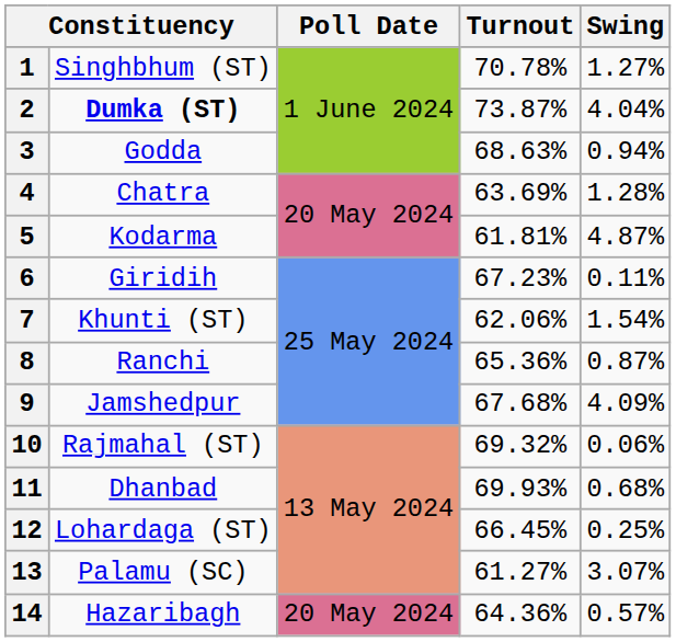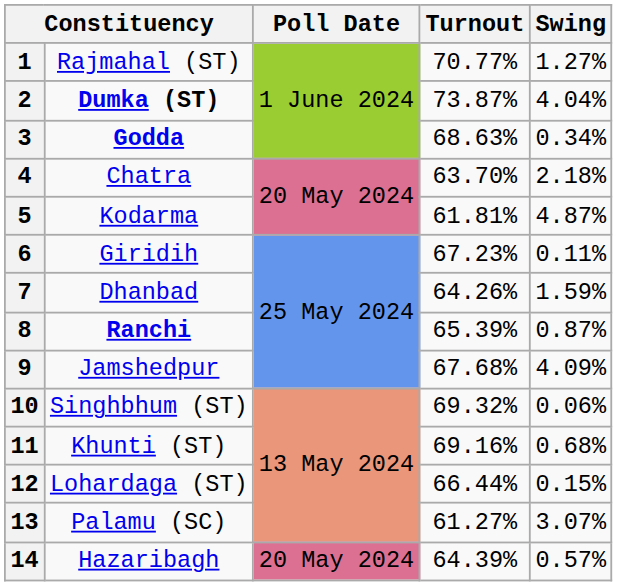 <table class="wikitable sortable" style="text-align:center;">
 <tr>
 <th colspan="2">Constituency</th>
 <th>Poll Date</th>
 <th>Turnout</th>
 <th>Swing</th>
 </tr>
 <tr>
 <th>1</th>
-<td><a href='#'>Singhbhum</a> (ST)</td>
+<td><a href='#'>Rajmahal</a> (ST)</td>
 <td rowspan="3" bgcolor=#9ACD32>1 June 2024</td>
-<td>70.78%</td>
+<td>70.77%</td>
 <td> 1.27%</td>
 </tr>
 <tr>
 <th>2</th>
 <td><strong><a href='#'>Dumka</a> (ST)</strong></td>
 <td>73.87%</td>
 <td> 4.04%</td>
 </tr>
 <tr>
 <th>3</th>
-<td><a href='#'>Godda</a></td>
+<td><strong><a href='#'>Godda</a></strong></td>
 <td>68.63%</td>
-<td> 0.94%</td>
+<td> 0.34%</td>
 </tr>
 <tr>
 <th>4</th>
 <td><a href='#'>Chatra</a></td>
 <td rowspan="2" bgcolor=#DB7093>20 May 2024</td>
-<td>63.69%</td>
-<td> 1.28%</td>
+<td>63.70%</td>
+<td> 2.18%</td>
 </tr>
 <tr>
 <th>5</th>
 <td><a href='#'>Kodarma</a></td>
 <td>61.81%</td>
 <td> 4.87%</td>
 </tr>
 <tr>
 <th>6</th>
 <td><a href='#'>Giridih</a></td>
 <td rowspan="4" bgcolor=#6495ED>25 May 2024</td>
 <td>67.23%</td>
 <td> 0.11%</td>
 </tr>
 <tr>
 <th>7</th>
-<td><a href='#'>Khunti</a> (ST)</td>
-<td>62.06%</td>
-<td> 1.54%</td>
+<td><a href='#'>Dhanbad</a></td>
+<td>64.26%</td>
+<td> 1.59%</td>
 </tr>
 <tr>
 <th>8</th>
-<td><a href='#'>Ranchi</a></td>
-<td>65.36%</td>
+<td><strong><a href='#'>Ranchi</a></strong></td>
+<td>65.39%</td>
 <td> 0.87%</td>
 </tr>
 <tr>
 <th>9</th>
 <td><a href='#'>Jamshedpur</a></td>
 <td>67.68%</td>
 <td> 4.09%</td>
 </tr>
 <tr>
 <th>10</th>
-<td><a href='#'>Rajmahal</a> (ST)</td>
+<td><a href='#'>Singhbhum</a> (ST)</td>
 <td rowspan="4" bgcolor=#E9967A>13 May 2024</td>
 <td>69.32%</td>
 <td> 0.06%</td>
 </tr>
 <tr>
 <th>11</th>
-<td><a href='#'>Dhanbad</a></td>
-<td>69.93%</td>
+<td><a href='#'>Khunti</a> (ST)</td>
+<td>69.16%</td>
 <td> 0.68%</td>
 </tr>
 <tr>
 <th>12</th>
 <td><a href='#'>Lohardaga</a> (ST)</td>
-<td>66.45%</td>
-<td> 0.25%</td>
+<td>66.44%</td>
+<td> 0.15%</td>
 </tr>
 <tr>
 <th>13</th>
 <td><a href='#'>Palamu</a> (SC)</td>
 <td>61.27%</td>
 <td> 3.07%</td>
 </tr>
 <tr>
 <th>14</th>
 <td><a href='#'>Hazaribagh</a></td>
 <td bgcolor=#DB7093>20 May 2024</td>
-<td>64.36%</td>
+<td>64.39%</td>
 <td> 0.57%</td>
 </tr>
 </table>
